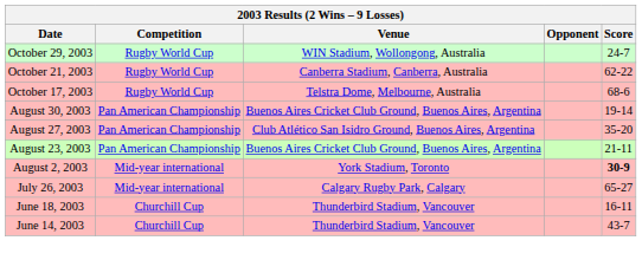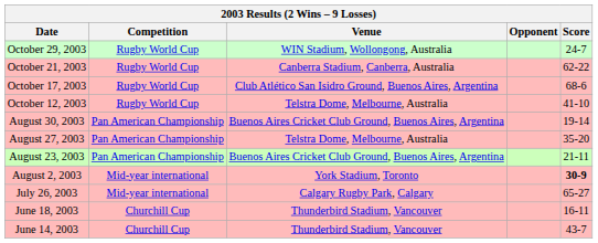 <table class="wikitable sortable">
 <tr>
 <th colspan="5"><strong>2003 Results (2 Wins – 9 Losses)</strong></th>
 </tr>
 <tr>
 <th>Date</th>
 <th>Competition</th>
 <th>Venue</th>
 <th>Opponent</th>
 <th>Score</th>
 </tr>
 <tr style="background:#cfc;">
 <td align=center>October 29, 2003</td>
 <td align=center><a href='#'>Rugby World Cup</a></td>
 <td align=center><a href='#'>WIN Stadium</a>, <a href='#'>Wollongong</a>, Australia</td>
 <td></td>
 <td align=center>24-7</td>
 </tr>
 <tr style="background:#fbb;">
 <td align=center>October 21, 2003</td>
 <td align=center><a href='#'>Rugby World Cup</a></td>
 <td align=center><a href='#'>Canberra Stadium</a>, <a href='#'>Canberra</a>, Australia</td>
 <td></td>
 <td align=center>62-22</td>
 </tr>
 <tr style="background:#fbb;">
 <td align=center>October 17, 2003</td>
 <td align=center><a href='#'>Rugby World Cup</a></td>
+<td align=center><a href='#'>Club Atlético San Isidro Ground</a>, <a href='#'>Buenos Aires</a>, <a href='#'>Argentina</a></td>
+<td></td>
+<td align=center>68-6</td>
+</tr>
+<tr style="background:#fbb;">
+<td align=center>October 12, 2003</td>
+<td align=center><a href='#'>Rugby World Cup</a></td>
 <td align=center><a href='#'>Telstra Dome</a>, <a href='#'>Melbourne</a>, Australia</td>
 <td></td>
-<td align=center>68-6</td>
+<td align=center>41-10</td>
 </tr>
 <tr style="background:#fbb;">
 <td align=center>August 30, 2003</td>
 <td align=center><a href='#'>Pan American Championship</a></td>
 <td align=center><a href='#'>Buenos Aires Cricket Club Ground</a>, <a href='#'>Buenos Aires</a>, <a href='#'>Argentina</a></td>
 <td></td>
 <td align=center>19-14</td>
 </tr>
 <tr style="background:#fbb;">
 <td align=center>August 27, 2003</td>
 <td align=center><a href='#'>Pan American Championship</a></td>
-<td align=center><a href='#'>Club Atlético San Isidro Ground</a>, <a href='#'>Buenos Aires</a>, <a href='#'>Argentina</a></td>
+<td align=center><a href='#'>Telstra Dome</a>, <a href='#'>Melbourne</a>, Australia</td>
 <td></td>
 <td align=center>35-20</td>
 </tr>
 <tr style="background:#cfb;">
 <td align=center>August 23, 2003</td>
 <td align=center><a href='#'>Pan American Championship</a></td>
 <td align=center><a href='#'>Buenos Aires Cricket Club Ground</a>, <a href='#'>Buenos Aires</a>, <a href='#'>Argentina</a></td>
 <td></td>
 <td align=center>21-11</td>
 </tr>
 <tr style="background:#fbb;">
 <td align=center>August 2, 2003</td>
 <td align=center><a href='#'>Mid-year international</a></td>
 <td align=center><a href='#'>York Stadium</a>, <a href='#'>Toronto</a></td>
 <td></td>
 <td align=center><strong>30-9</strong></td>
 </tr>
 <tr style="background:#fbb;">
 <td align=center>July 26, 2003</td>
 <td align=center><a href='#'>Mid-year international</a></td>
 <td align=center><a href='#'>Calgary Rugby Park</a>, <a href='#'>Calgary</a></td>
 <td></td>
 <td align=center>65-27</td>
 </tr>
 <tr style="background:#fbb;">
 <td align=center>June 18, 2003</td>
 <td align=center><a href='#'>Churchill Cup</a></td>
 <td align=center><a href='#'>Thunderbird Stadium</a>, <a href='#'>Vancouver</a></td>
 <td></td>
 <td align=center>16-11</td>
 </tr>
 <tr style="background:#fbb;">
 <td align=center>June 14, 2003</td>
 <td align=center><a href='#'>Churchill Cup</a></td>
 <td align=center><a href='#'>Thunderbird Stadium</a>, <a href='#'>Vancouver</a></td>
 <td></td>
 <td align=center>43-7</td>
 </tr>
 </table>
